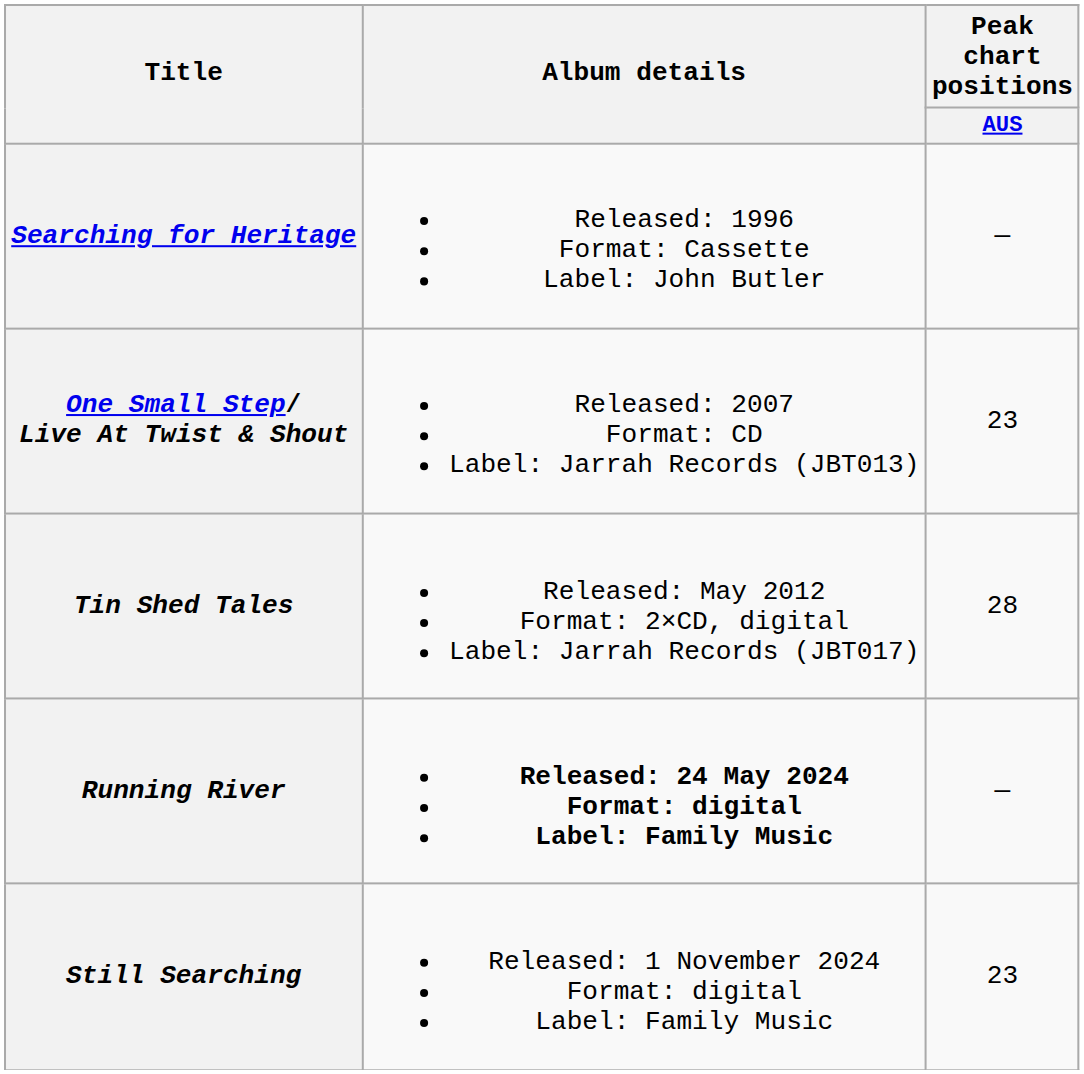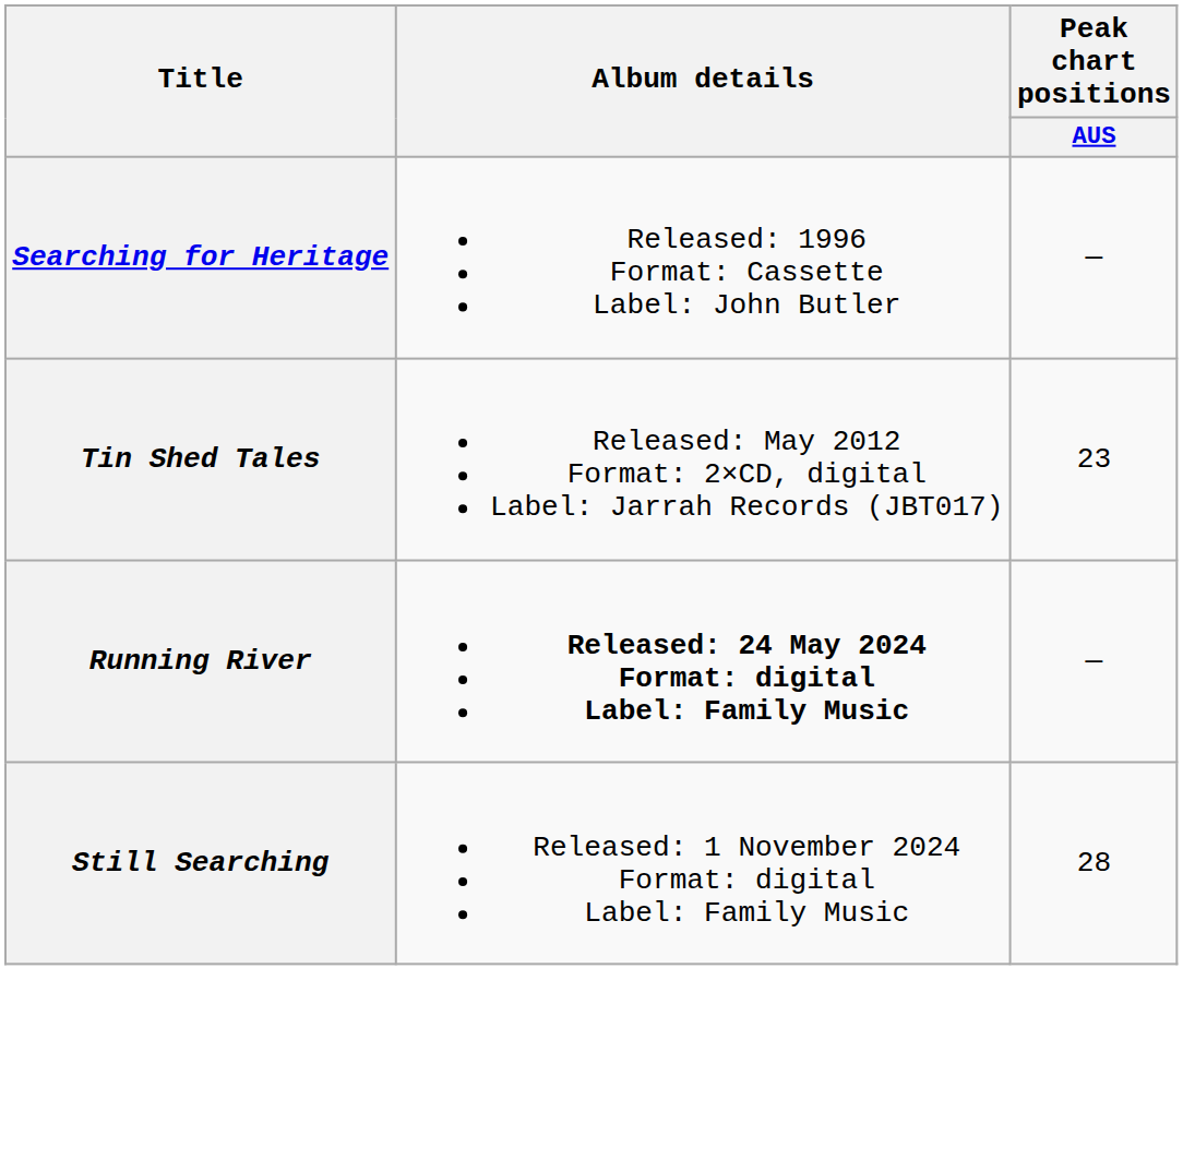 <table class="wikitable plainrowheaders" style="text-align:center;" border="1">
 <tr>
 <th scope="col" rowspan="2">Title</th>
 <th scope="col" rowspan="2">Album details</th>
 <th scope="col" colspan="1">Peak chart positions</th>
 </tr>
 <tr>
 <th scope="col" style="width:3em; font-size:85%"><a href='#'>AUS</a><br></th>
 </tr>
 <tr>
 <th scope="row"><em><a href='#'>Searching for Heritage</a></em></th>
 <td><br><ul><li>Released: 1996</li><li>Format: Cassette</li><li>Label: John Butler</li></ul></td>
 <td>—</td>
 </tr>
 <tr>
-<th scope="row"><em><a href='#'>One Small Step</a></em>/<br><em>Live At Twist & Shout</em></th>
-<td><br><ul><li>Released: 2007</li><li>Format: CD</li><li>Label: Jarrah Records (JBT013)</li></ul></td>
-<td>23</td>
-</tr>
-<tr>
 <th scope="row"><em>Tin Shed Tales</em></th>
 <td><br><ul><li>Released: May 2012</li><li>Format: 2×CD, digital</li><li>Label: Jarrah Records (JBT017)</li></ul></td>
-<td>28</td>
+<td>23<br></td>
 </tr>
 <tr>
 <th scope="row"><em>Running River</em></th>
 <td><strong><br><ul><li>Released: 24 May 2024</li><li>Format: digital</li><li>Label: Family Music</li></ul></strong></td>
 <td>—</td>
 </tr>
 <tr>
 <th scope="row"><em>Still Searching</em></th>
 <td><br><ul><li>Released: 1 November 2024</li><li>Format: digital</li><li>Label: Family Music</li></ul></td>
-<td>23<br></td>
+<td>28</td>
 </tr>
 </table>
